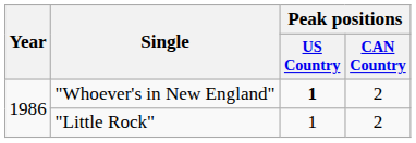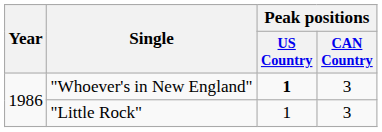 <table class="wikitable" style="text-align:center;">
 <tr>
 <th rowspan="2">Year</th>
 <th rowspan="2">Single</th>
 <th colspan="2">Peak positions</th>
 </tr>
 <tr style="font-size:smaller;">
 <th width="50"><a href='#'>US Country</a></th>
 <th width="50"><a href='#'>CAN Country</a></th>
 </tr>
 <tr>
 <td rowspan="2">1986</td>
 <td align="left">"Whoever's in New England"</td>
 <td><strong>1</strong></td>
-<td>2</td>
+<td>3</td>
 </tr>
 <tr>
 <td align="left">"Little Rock"</td>
 <td>1</td>
-<td>2</td>
+<td>3</td>
 </tr>
 </table>
